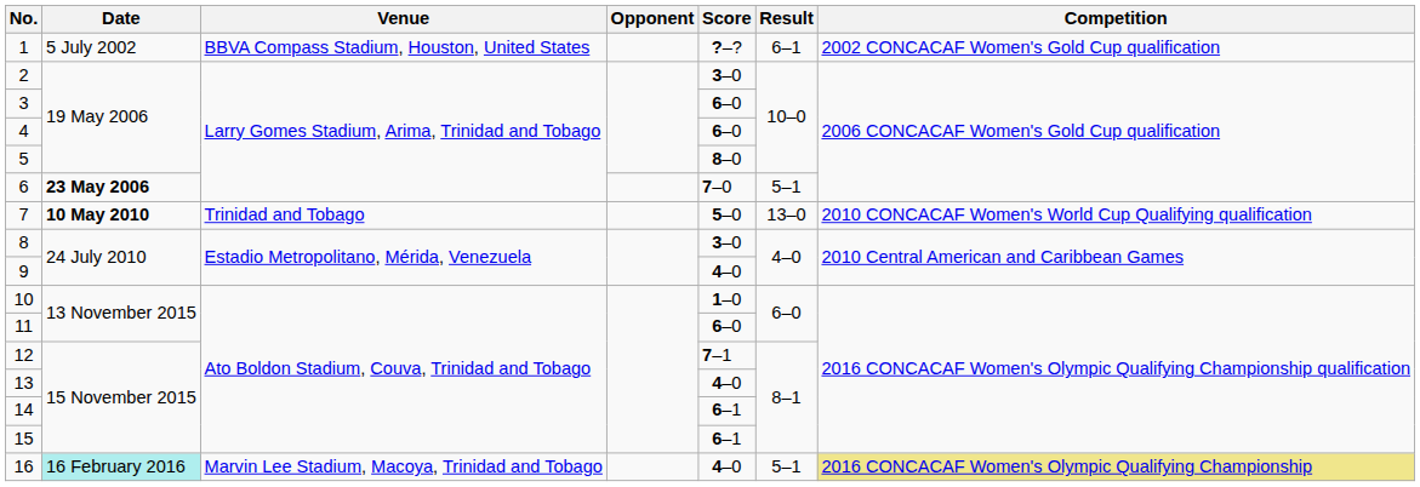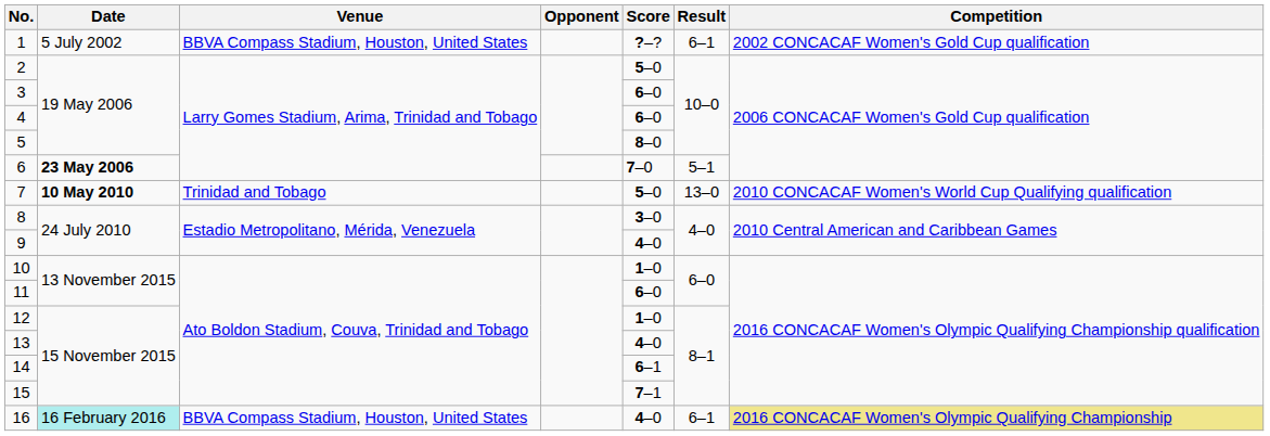 <table class="wikitable">
 <tr>
 <th>No.</th>
 <th>Date</th>
 <th>Venue</th>
 <th>Opponent</th>
 <th>Score</th>
 <th>Result</th>
 <th>Competition</th>
 </tr>
 <tr>
 <td style="text-align:center;">1</td>
 <td>5 July 2002</td>
 <td><a href='#'>BBVA Compass Stadium</a>, <a href='#'>Houston</a>, <a href='#'>United States</a></td>
 <td></td>
 <td style="text-align:center;"><strong>?</strong>–?</td>
 <td style="text-align:center;">6–1</td>
 <td><a href='#'>2002 CONCACAF Women's Gold Cup qualification</a></td>
 </tr>
 <tr>
 <td style="text-align:center;">2</td>
 <td rowspan=4>19 May 2006</td>
 <td rowspan=5><a href='#'>Larry Gomes Stadium</a>, <a href='#'>Arima</a>, <a href='#'>Trinidad and Tobago</a></td>
 <td rowspan=4></td>
-<td style="text-align:center;"><strong>3</strong>–0</td>
+<td style="text-align:center;"><strong>5</strong>–0</td>
 <td rowspan=4 style="text-align:center;">10–0</td>
 <td rowspan=5><a href='#'>2006 CONCACAF Women's Gold Cup qualification</a></td>
 </tr>
 <tr style="text-align:center;">
 <td>3</td>
 <td><strong>6</strong>–0</td>
 </tr>
 <tr style="text-align:center;">
 <td>4</td>
 <td style="text-align:center;"><strong>6</strong>–0</td>
 </tr>
 <tr style="text-align:center;">
 <td>5</td>
 <td><strong>8</strong>–0</td>
 </tr>
 <tr>
 <td style="text-align:center;">6</td>
 <td><strong>23 May 2006</strong></td>
 <td></td>
 <td><strong>7</strong>–0</td>
 <td style="text-align:center;">5–1</td>
 </tr>
 <tr>
 <td style="text-align:center;">7</td>
 <td><strong>10 May 2010</strong></td>
 <td><a href='#'>Trinidad and Tobago</a></td>
 <td></td>
 <td style="text-align:center;"><strong>5</strong>–0</td>
 <td style="text-align:center;">13–0</td>
 <td><a href='#'>2010 CONCACAF Women's World Cup Qualifying qualification</a></td>
 </tr>
 <tr>
 <td style="text-align:center;">8</td>
 <td rowspan=2>24 July 2010</td>
 <td rowspan=2><a href='#'>Estadio Metropolitano</a>, <a href='#'>Mérida</a>, <a href='#'>Venezuela</a></td>
 <td rowspan=2></td>
 <td style="text-align:center;"><strong>3</strong>–0</td>
 <td rowspan=2 style="text-align:center;">4–0</td>
 <td rowspan=2><a href='#'>2010 Central American and Caribbean Games</a></td>
 </tr>
 <tr style="text-align:center;">
 <td>9</td>
 <td style="text-align:center;"><strong>4</strong>–0</td>
 </tr>
 <tr>
 <td style="text-align:center;">10</td>
 <td rowspan=2>13 November 2015</td>
 <td rowspan=6><a href='#'>Ato Boldon Stadium</a>, <a href='#'>Couva</a>, <a href='#'>Trinidad and Tobago</a></td>
 <td rowspan=6></td>
 <td style="text-align:center;"><strong>1</strong>–0</td>
 <td rowspan=2 style="text-align:center;">6–0</td>
 <td rowspan=6><a href='#'>2016 CONCACAF Women's Olympic Qualifying Championship qualification</a></td>
 </tr>
 <tr style="text-align:center;">
 <td>11</td>
 <td><strong>6</strong>–0</td>
 </tr>
 <tr>
 <td style="text-align:center;">12</td>
 <td rowspan=4>15 November 2015</td>
-<td><strong>7</strong>–1</td>
+<td style="text-align:center;"><strong>1</strong>–0</td>
 <td rowspan=4 style="text-align:center;">8–1</td>
 </tr>
 <tr style="text-align:center;">
 <td>13</td>
 <td><strong>4</strong>–0</td>
 </tr>
 <tr style="text-align:center;">
 <td>14</td>
 <td><strong>6</strong>–1</td>
 </tr>
 <tr style="text-align:center;">
 <td>15</td>
-<td><strong>6</strong>–1</td>
+<td><strong>7</strong>–1</td>
 </tr>
 <tr>
 <td style="text-align:center;">16</td>
 <td style="background: paleturquoise;">16 February 2016</td>
-<td><a href='#'>Marvin Lee Stadium</a>, <a href='#'>Macoya</a>, <a href='#'>Trinidad and Tobago</a></td>
+<td><a href='#'>BBVA Compass Stadium</a>, <a href='#'>Houston</a>, <a href='#'>United States</a></td>
 <td></td>
 <td style="text-align:center;"><strong>4</strong>–0</td>
-<td style="text-align:center;">5–1</td>
+<td style="text-align:center;">6–1</td>
 <td style="background: khaki;"><a href='#'>2016 CONCACAF Women's Olympic Qualifying Championship</a></td>
 </tr>
 </table>
